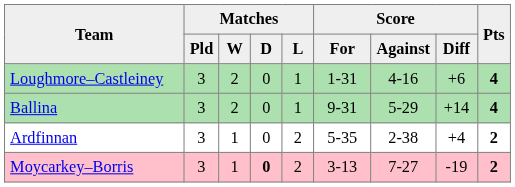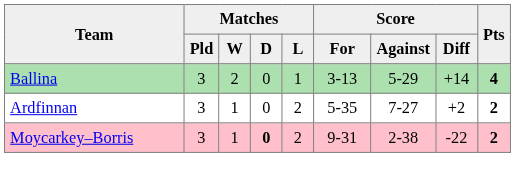 <table style=border-collapse:collapse border=1 cellspacing=0 cellpadding=5>
 <tr align=center bgcolor=#efefef>
 <th rowspan=2 width=165>Team</th>
 <th colspan=4>Matches</th>
 <th colspan=3>Score</th>
 <th rowspan=2width=20>Pts</th>
 </tr>
 <tr align=center bgcolor=#efefef>
 <th width=20>Pld</th>
 <th width=20>W</th>
 <th width=20>D</th>
 <th width=20>L</th>
 <th width=45>For</th>
 <th width=45>Against</th>
 <th width=30>Diff</th>
 </tr>
 <tr align=center style="background:#ACE1AF;">
-<td style="text-align:left;"> <a href='#'>Loughmore–Castleiney</a></td>
-<td>3</td>
-<td>2</td>
-<td>0</td>
-<td>1</td>
-<td>1-31</td>
-<td>4-16</td>
-<td>+6</td>
-<td><strong>4</strong></td>
-</tr>
-<tr align=center style="background:#ACE1AF;">
 <td style="text-align:left;"> <a href='#'>Ballina</a></td>
 <td>3</td>
 <td>2</td>
 <td>0</td>
 <td>1</td>
-<td>9-31</td>
+<td>3-13</td>
 <td>5-29</td>
 <td>+14</td>
 <td><strong>4</strong></td>
 </tr>
 <tr align=center>
 <td style="text-align:left;"> <a href='#'>Ardfinnan</a></td>
 <td>3</td>
 <td>1</td>
 <td>0</td>
 <td>2</td>
 <td>5-35</td>
-<td>2-38</td>
-<td>+4</td>
+<td>7-27</td>
+<td>+2</td>
 <td><strong>2</strong></td>
 </tr>
 <tr align=center style="background:#FFC0CB;">
 <td style="text-align:left;"> <a href='#'>Moycarkey–Borris</a></td>
 <td>3</td>
 <td>1</td>
 <td><strong>0</strong></td>
 <td>2</td>
-<td>3-13</td>
-<td>7-27</td>
-<td>-19</td>
+<td>9-31</td>
+<td>2-38</td>
+<td>-22</td>
 <td><strong>2</strong></td>
 </tr>
 </table>
